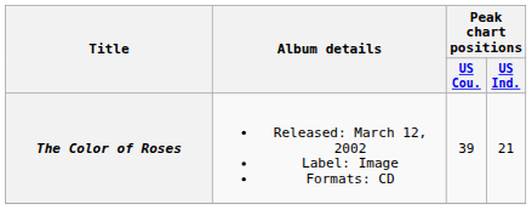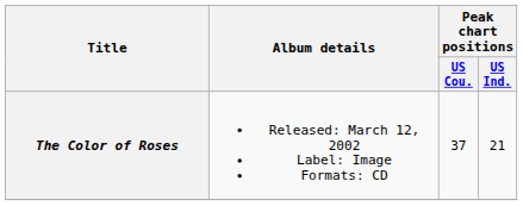 <table class="wikitable plainrowheaders" style="text-align:center;" border="1">
 <tr>
 <th scope="col" rowspan="2" style="width:15em;">Title</th>
 <th scope="col" rowspan="2" style="width:17em;">Album details</th>
 <th scope="col" colspan="2">Peak<br>chart<br>positions</th>
 </tr>
 <tr>
 <th scope="col" style="width:2em;font-size:90%;"><a href='#'>US<br>Cou.</a><br></th>
 <th scope="col" style="width:2em;font-size:90%;"><a href='#'>US<br>Ind.</a><br></th>
 </tr>
 <tr>
 <th scope="row"><em>The Color of Roses</em></th>
 <td><br><ul><li>Released: March 12, 2002</li><li>Label: Image</li><li>Formats: CD</li></ul></td>
-<td>39</td>
+<td>37</td>
 <td>21</td>
 </tr>
 <tr>
 </tr>
 </table>
